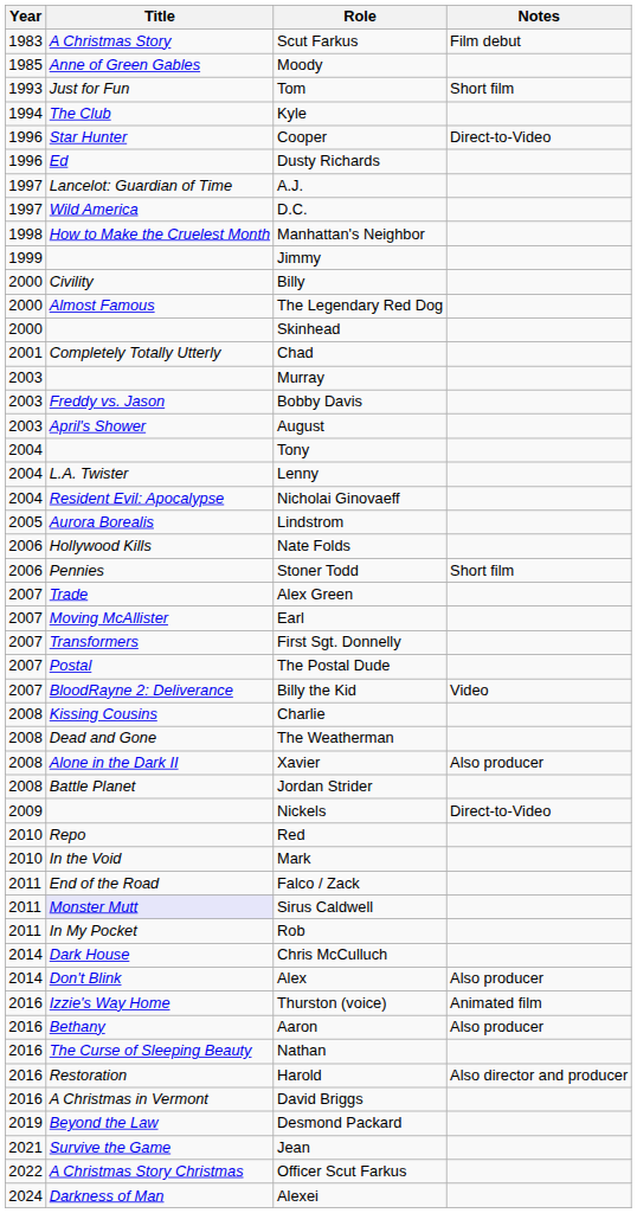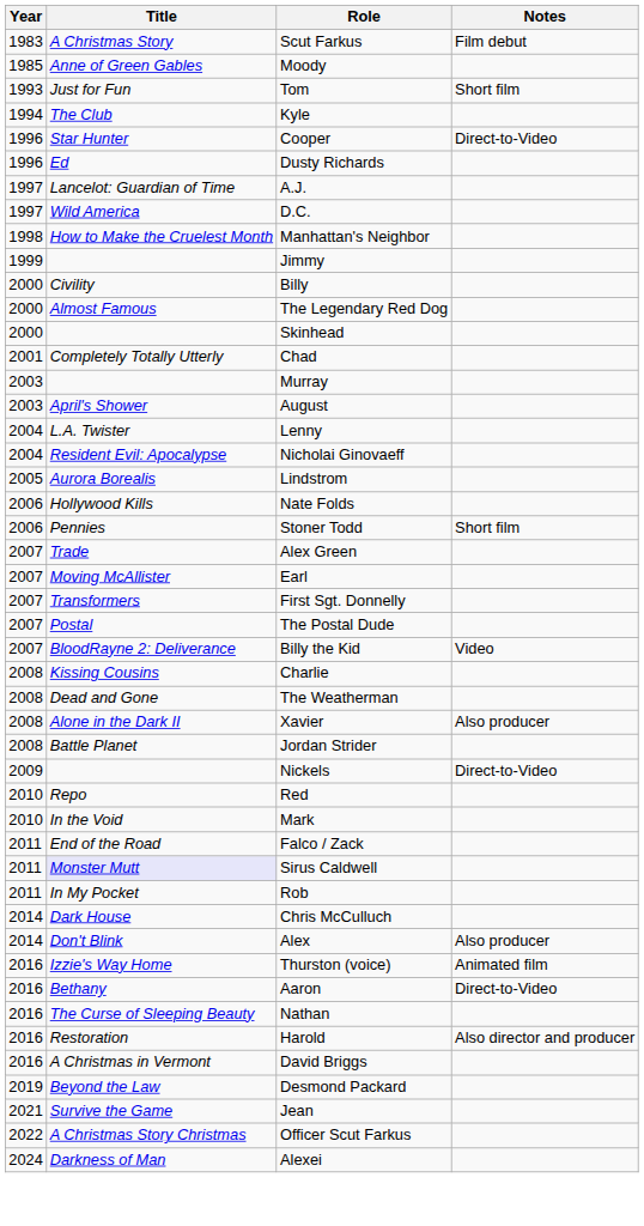 <table class="wikitable sortable">
 <tr>
 <th>Year</th>
 <th>Title</th>
 <th>Role</th>
 <th class="unsortable">Notes</th>
 </tr>
 <tr>
 <td>1983</td>
 <td data-sort-value="Christmas Story, A"><em><a href='#'>A Christmas Story</a></em></td>
 <td>Scut Farkus</td>
 <td>Film debut</td>
 </tr>
 <tr>
 <td>1985</td>
 <td><em><a href='#'>Anne of Green Gables</a></em></td>
 <td>Moody</td>
 <td></td>
 </tr>
 <tr>
 <td>1993</td>
 <td><em>Just for Fun</em></td>
 <td>Tom</td>
 <td>Short film</td>
 </tr>
 <tr>
 <td>1994</td>
 <td data-sort-value="Club, The"><em><a href='#'>The Club</a></em></td>
 <td>Kyle</td>
 <td></td>
 </tr>
 <tr>
 <td>1996</td>
 <td><em><a href='#'>Star Hunter</a></em></td>
 <td>Cooper</td>
 <td>Direct-to-Video</td>
 </tr>
 <tr>
 <td>1996</td>
 <td><em><a href='#'>Ed</a></em></td>
 <td>Dusty Richards</td>
 <td></td>
 </tr>
 <tr>
 <td>1997</td>
 <td><em>Lancelot: Guardian of Time</em></td>
 <td>A.J.</td>
 <td></td>
 </tr>
 <tr>
 <td>1997</td>
 <td><em><a href='#'>Wild America</a></em></td>
 <td>D.C.</td>
 <td></td>
 </tr>
 <tr>
 <td>1998</td>
 <td><em><a href='#'>How to Make the Cruelest Month</a></em></td>
 <td>Manhattan's Neighbor</td>
 <td></td>
 </tr>
 <tr>
 <td>1999</td>
 <td><em></em></td>
 <td>Jimmy</td>
 <td></td>
 </tr>
 <tr>
 <td>2000</td>
 <td><em>Civility</em></td>
 <td>Billy</td>
 <td></td>
 </tr>
 <tr>
 <td>2000</td>
 <td><em><a href='#'>Almost Famous</a></em></td>
 <td>The Legendary Red Dog</td>
 <td></td>
 </tr>
 <tr>
 <td>2000</td>
 <td><em></em></td>
 <td>Skinhead</td>
 <td></td>
 </tr>
 <tr>
 <td>2001</td>
 <td><em>Completely Totally Utterly</em></td>
 <td>Chad</td>
 <td></td>
 </tr>
 <tr>
 <td>2003</td>
 <td><em></em></td>
 <td>Murray</td>
 <td></td>
 </tr>
 <tr>
 <td>2003</td>
-<td><em><a href='#'>Freddy vs. Jason</a></em></td>
-<td>Bobby Davis</td>
-<td></td>
-</tr>
-<tr>
-<td>2003</td>
 <td><em><a href='#'>April's Shower</a></em></td>
 <td>August</td>
-<td></td>
-</tr>
-<tr>
-<td>2004</td>
-<td><em></em></td>
-<td>Tony</td>
 <td></td>
 </tr>
 <tr>
 <td>2004</td>
 <td><em>L.A. Twister</em></td>
 <td>Lenny</td>
 <td></td>
 </tr>
 <tr>
 <td>2004</td>
 <td><em><a href='#'>Resident Evil: Apocalypse</a></em></td>
 <td>Nicholai Ginovaeff</td>
 <td></td>
 </tr>
 <tr>
 <td>2005</td>
 <td><em><a href='#'>Aurora Borealis</a></em></td>
 <td>Lindstrom</td>
 <td></td>
 </tr>
 <tr>
 <td>2006</td>
 <td><em>Hollywood Kills</em></td>
 <td>Nate Folds</td>
 <td></td>
 </tr>
 <tr>
 <td>2006</td>
 <td><em>Pennies</em></td>
 <td>Stoner Todd</td>
 <td>Short film</td>
 </tr>
 <tr>
 <td>2007</td>
 <td><em><a href='#'>Trade</a></em></td>
 <td>Alex Green</td>
 <td></td>
 </tr>
 <tr>
 <td>2007</td>
 <td><em><a href='#'>Moving McAllister</a></em></td>
 <td>Earl</td>
 <td></td>
 </tr>
 <tr>
 <td>2007</td>
 <td><em><a href='#'>Transformers</a></em></td>
 <td>First Sgt. Donnelly</td>
 <td></td>
 </tr>
 <tr>
 <td>2007</td>
 <td><em><a href='#'>Postal</a></em></td>
 <td>The Postal Dude</td>
 <td></td>
 </tr>
 <tr>
 <td>2007</td>
 <td><em><a href='#'>BloodRayne 2: Deliverance</a></em></td>
 <td>Billy the Kid</td>
 <td>Video</td>
 </tr>
 <tr>
 <td>2008</td>
 <td><em><a href='#'>Kissing Cousins</a></em></td>
 <td>Charlie</td>
 <td></td>
 </tr>
 <tr>
 <td>2008</td>
 <td><em>Dead and Gone</em></td>
 <td>The Weatherman</td>
 <td></td>
 </tr>
 <tr>
 <td>2008</td>
 <td><em><a href='#'>Alone in the Dark II</a></em></td>
 <td>Xavier</td>
 <td>Also producer</td>
 </tr>
 <tr>
 <td>2008</td>
 <td><em>Battle Planet</em></td>
 <td>Jordan Strider</td>
 <td></td>
 </tr>
 <tr>
 <td>2009</td>
 <td><em></em></td>
 <td>Nickels</td>
 <td>Direct-to-Video</td>
 </tr>
 <tr>
 <td>2010</td>
 <td><em>Repo</em></td>
 <td>Red</td>
 <td></td>
 </tr>
 <tr>
 <td>2010</td>
 <td><em>In the Void</em></td>
 <td>Mark</td>
 <td></td>
 </tr>
 <tr>
 <td>2011</td>
 <td><em>End of the Road</em></td>
 <td>Falco / Zack</td>
 <td></td>
 </tr>
 <tr>
 <td>2011</td>
 <td style="background: lavender;"><em><a href='#'>Monster Mutt</a></em></td>
 <td>Sirus Caldwell</td>
 <td></td>
 </tr>
 <tr>
 <td>2011</td>
 <td><em>In My Pocket</em></td>
 <td>Rob</td>
 <td></td>
 </tr>
 <tr>
 <td>2014</td>
 <td><em><a href='#'>Dark House</a></em></td>
 <td>Chris McCulluch</td>
 <td></td>
 </tr>
 <tr>
 <td>2014</td>
 <td><em><a href='#'>Don't Blink</a></em></td>
 <td>Alex</td>
 <td>Also producer</td>
 </tr>
 <tr>
 <td>2016</td>
 <td><em><a href='#'>Izzie's Way Home</a></em></td>
 <td>Thurston (voice)</td>
 <td>Animated film</td>
 </tr>
 <tr>
 <td>2016</td>
 <td><em><a href='#'>Bethany</a></em></td>
 <td>Aaron</td>
-<td>Also producer</td>
+<td>Direct-to-Video</td>
 </tr>
 <tr>
 <td>2016</td>
 <td data-sort-value="Curse of Sleeping Beauty, The"><em><a href='#'>The Curse of Sleeping Beauty</a></em></td>
 <td>Nathan</td>
 <td></td>
 </tr>
 <tr>
 <td>2016</td>
 <td><em>Restoration</em></td>
 <td>Harold</td>
 <td>Also director and producer</td>
 </tr>
 <tr>
 <td>2016</td>
 <td data-sort-value="Christmas in Vermont, A"><em>A Christmas in Vermont</em></td>
 <td>David Briggs</td>
 <td></td>
 </tr>
 <tr>
 <td>2019</td>
 <td><em><a href='#'>Beyond the Law</a></em></td>
 <td>Desmond Packard</td>
 <td></td>
 </tr>
 <tr>
 <td>2021</td>
 <td><em><a href='#'>Survive the Game</a></em></td>
 <td>Jean</td>
 <td></td>
 </tr>
 <tr>
 <td>2022</td>
 <td data-sort-value="Christmas Story Christmas, A"><em><a href='#'>A Christmas Story Christmas</a></em></td>
 <td>Officer Scut Farkus</td>
 <td></td>
 </tr>
 <tr>
 <td>2024</td>
 <td><em><a href='#'>Darkness of Man</a></em></td>
 <td>Alexei</td>
 <td></td>
 </tr>
 </table>
